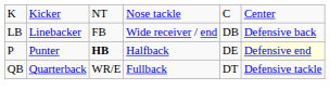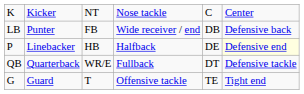 <table class="wikitable">
 <tr>
 <td>K</td>
 <td><a href='#'>Kicker</a></td>
 <td>NT</td>
 <td><a href='#'>Nose tackle</a></td>
 <td>C</td>
 <td><a href='#'>Center</a></td>
 </tr>
 <tr>
 <td>LB</td>
-<td><a href='#'>Linebacker</a></td>
+<td><a href='#'>Punter</a></td>
 <td>FB</td>
 <td><a href='#'>Wide receiver</a> / <a href='#'>end</a></td>
 <td>DB</td>
 <td><a href='#'>Defensive back</a></td>
 </tr>
 <tr>
 <td>P</td>
-<td><a href='#'>Punter</a></td>
-<td><strong>HB</strong></td>
+<td><a href='#'>Linebacker</a></td>
+<td>HB</td>
 <td><a href='#'>Halfback</a></td>
 <td>DE</td>
 <td style="background: lightyellow;"><a href='#'>Defensive end</a></td>
 </tr>
 <tr>
 <td>QB</td>
 <td><a href='#'>Quarterback</a></td>
 <td>WR/E</td>
 <td><a href='#'>Fullback</a></td>
 <td>DT</td>
 <td><a href='#'>Defensive tackle</a></td>
 </tr>
+<tr>
+<td>G</td>
+<td><a href='#'>Guard</a></td>
+<td>T</td>
+<td><a href='#'>Offensive tackle</a></td>
+<td>TE</td>
+<td><a href='#'>Tight end</a></td>
+</tr>
 </table>
